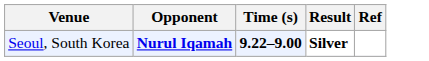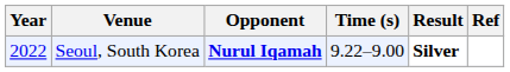 <table class="sortable wikitable" style="font-size: 90%;">
 <tr>
+<th>Year</th>
 <th>Venue</th>
 <th>Opponent</th>
 <th>Time (s)</th>
 <th>Result</th>
 <th>Ref</th>
 </tr>
 <tr style="background:#ECF2FF">
+<td align="center"><a href='#'>2022</a></td>
 <td><a href='#'>Seoul</a>, South Korea</td>
 <td align="left"><strong> <a href='#'>Nurul Iqamah</a></strong></td>
-<td align="left"><strong>9.22–9.00</strong></td>
+<td align="left">9.22–9.00</td>
 <td style="text-align:left; background:white"> <strong>Silver</strong></td>
 <td style="text-align:center; background:white"></td>
 </tr>
 </table>
